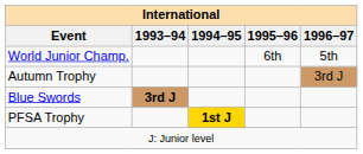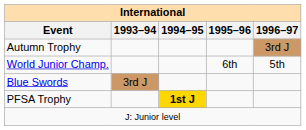 <table class="wikitable" style="text-align:center">
 <tr>
 <th style="background-color: #ffdead; " colspan=5 align=center>International</th>
 </tr>
 <tr>
 <th>Event</th>
 <th>1993–94</th>
 <th>1994–95</th>
 <th>1995–96</th>
 <th>1996–97</th>
 </tr>
 <tr>
+<td align=left>Autumn Trophy</td>
+<td></td>
+<td></td>
+<td></td>
+<td bgcolor=cc9966>3rd J</td>
+</tr>
+<tr>
 <td align=left><a href='#'>World Junior Champ.</a></td>
 <td></td>
 <td></td>
 <td>6th</td>
 <td>5th</td>
 </tr>
 <tr>
-<td align=left>Autumn Trophy</td>
-<td></td>
-<td></td>
-<td></td>
+<td align=left><a href='#'>Blue Swords</a></td>
 <td bgcolor=cc9966>3rd J</td>
-</tr>
-<tr>
-<td align=left><a href='#'>Blue Swords</a></td>
-<td bgcolor=cc9966><strong>3rd J</strong></td>
 <td></td>
 <td></td>
 <td></td>
 </tr>
 <tr>
 <td align=left>PFSA Trophy</td>
 <td></td>
 <td bgcolor=gold><strong>1st J</strong></td>
 <td></td>
 <td></td>
 </tr>
 <tr>
 <td colspan=5 align=center><small> J: Junior level </small></td>
 </tr>
 </table>
